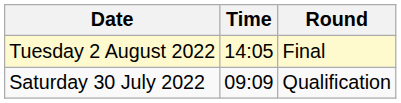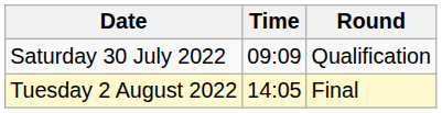 <table class = "wikitable">
 <tr>
 <th>Date</th>
 <th>Time</th>
 <th>Round</th>
 </tr>
 <tr>
+<td>Saturday 30 July 2022</td>
+<td>09:09</td>
+<td>Qualification</td>
+</tr>
+<tr>
 <td style=background:lemonchiffon>Tuesday 2 August 2022</td>
 <td style=background:lemonchiffon>14:05</td>
 <td style=background:lemonchiffon>Final</td>
 </tr>
-<tr>
-<td>Saturday 30 July 2022</td>
-<td>09:09</td>
-<td>Qualification</td>
-</tr>
 </table>
